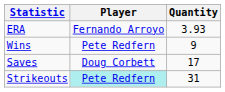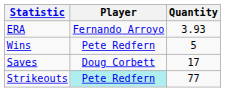 <table class="wikitable" style="text-align: center;">
 <tr>
 <th><a href='#'>Statistic</a></th>
 <th>Player</th>
 <th>Quantity</th>
 </tr>
 <tr>
 <td align="left"><a href='#'>ERA</a></td>
 <td><a href='#'>Fernando Arroyo</a></td>
 <td>3.93</td>
 </tr>
 <tr>
 <td align="left"><a href='#'>Wins</a></td>
 <td><a href='#'>Pete Redfern</a></td>
-<td>9</td>
+<td>5</td>
 </tr>
 <tr>
 <td align="left"><a href='#'>Saves</a></td>
 <td><a href='#'>Doug Corbett</a></td>
 <td>17</td>
 </tr>
 <tr>
 <td align="left"><a href='#'>Strikeouts</a></td>
 <td style="background: paleturquoise;"><a href='#'>Pete Redfern</a></td>
-<td>31</td>
+<td>77</td>
 </tr>
 </table>
